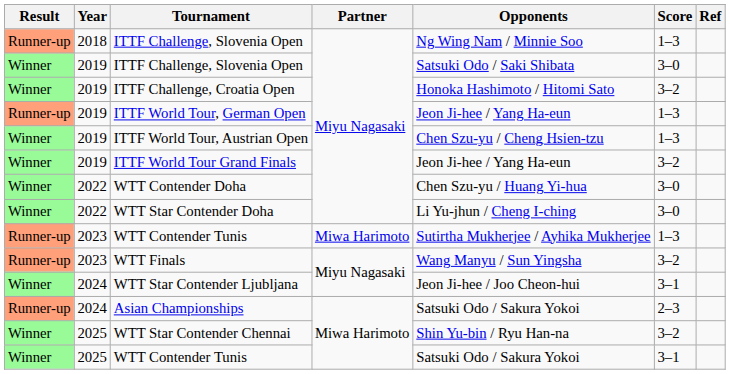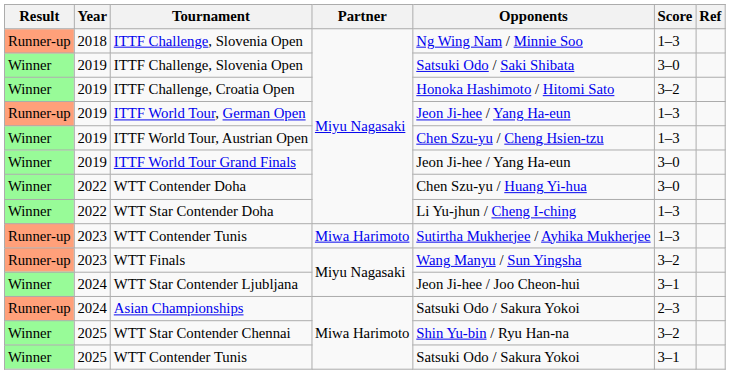 <table class="sortable wikitable" style="font-size: 95%;">
 <tr>
 <th>Result</th>
 <th class="unsortable">Year</th>
 <th>Tournament</th>
 <th>Partner</th>
 <th>Opponents</th>
 <th>Score</th>
 <th class="unsortable">Ref</th>
 </tr>
 <tr>
 <td style="background: #ffa07a;">Runner-up</td>
 <td>2018</td>
 <td><a href='#'>ITTF Challenge</a>, Slovenia Open</td>
 <td rowspan="8"><a href='#'>Miyu Nagasaki</a></td>
 <td> <a href='#'>Ng Wing Nam</a> / <a href='#'>Minnie Soo</a></td>
 <td>1–3</td>
 <td></td>
 </tr>
 <tr>
 <td style="background: #98fb98;">Winner</td>
 <td>2019</td>
 <td>ITTF Challenge, Slovenia Open</td>
 <td> <a href='#'>Satsuki Odo</a> / <a href='#'>Saki Shibata</a></td>
 <td>3–0</td>
 <td></td>
 </tr>
 <tr>
 <td style="background: #98fb98;">Winner</td>
 <td>2019</td>
 <td>ITTF Challenge, Croatia Open</td>
 <td> <a href='#'>Honoka Hashimoto</a> / <a href='#'>Hitomi Sato</a></td>
 <td>3–2</td>
 <td></td>
 </tr>
 <tr>
 <td style="background: #ffa07a;">Runner-up</td>
 <td>2019</td>
 <td><a href='#'>ITTF World Tour</a>, <a href='#'>German Open</a></td>
 <td> <a href='#'>Jeon Ji-hee</a> / <a href='#'>Yang Ha-eun</a></td>
 <td>1–3</td>
 <td></td>
 </tr>
 <tr>
 <td style="background: #98fb98;">Winner</td>
 <td>2019</td>
 <td>ITTF World Tour, Austrian Open</td>
 <td> <a href='#'>Chen Szu-yu</a> / <a href='#'>Cheng Hsien-tzu</a></td>
 <td>1–3</td>
 <td></td>
 </tr>
 <tr>
 <td style="background: #98fb98;">Winner</td>
 <td>2019</td>
 <td><a href='#'>ITTF World Tour Grand Finals</a></td>
 <td> Jeon Ji-hee / Yang Ha-eun</td>
-<td>3–2</td>
+<td>3–0</td>
 <td></td>
 </tr>
 <tr>
 <td style="background: #98fb98;">Winner</td>
 <td>2022</td>
 <td>WTT Contender Doha</td>
 <td> Chen Szu-yu / <a href='#'>Huang Yi-hua</a></td>
 <td>3–0</td>
 <td></td>
 </tr>
 <tr>
 <td style="background: #98fb98;">Winner</td>
 <td>2022</td>
 <td>WTT Star Contender Doha</td>
 <td> Li Yu-jhun / <a href='#'>Cheng I-ching</a></td>
-<td>3–0</td>
+<td>1–3</td>
 <td></td>
 </tr>
 <tr>
 <td style="background: #ffa07a;">Runner-up</td>
 <td>2023</td>
 <td>WTT Contender Tunis</td>
 <td><a href='#'>Miwa Harimoto</a></td>
 <td> <a href='#'>Sutirtha Mukherjee</a> / <a href='#'>Ayhika Mukherjee</a></td>
 <td>1–3</td>
 <td></td>
 </tr>
 <tr>
 <td style="background: #ffa07a;">Runner-up</td>
 <td>2023</td>
 <td>WTT Finals</td>
 <td rowspan="2">Miyu Nagasaki</td>
 <td> <a href='#'>Wang Manyu</a> / <a href='#'>Sun Yingsha</a></td>
 <td>3–2</td>
 <td></td>
 </tr>
 <tr>
 <td style="background: #98fb98;">Winner</td>
 <td>2024</td>
 <td>WTT Star Contender Ljubljana</td>
 <td> Jeon Ji-hee / Joo Cheon-hui</td>
 <td>3–1</td>
 <td></td>
 </tr>
 <tr>
 <td style="background: #ffa07a;">Runner-up</td>
 <td>2024</td>
 <td><a href='#'>Asian Championships</a></td>
 <td rowspan="3">Miwa Harimoto</td>
 <td> Satsuki Odo / Sakura Yokoi</td>
 <td>2–3</td>
 <td></td>
 </tr>
 <tr>
 <td style="background: #98fb98;">Winner</td>
 <td>2025</td>
 <td>WTT Star Contender Chennai</td>
 <td> <a href='#'>Shin Yu-bin</a> / Ryu Han-na</td>
 <td>3–2</td>
 <td></td>
 </tr>
 <tr>
 <td style="background: #98fb98;">Winner</td>
 <td>2025</td>
 <td>WTT Contender Tunis</td>
 <td> Satsuki Odo / Sakura Yokoi</td>
 <td>3–1</td>
 <td></td>
 </tr>
 </table>
